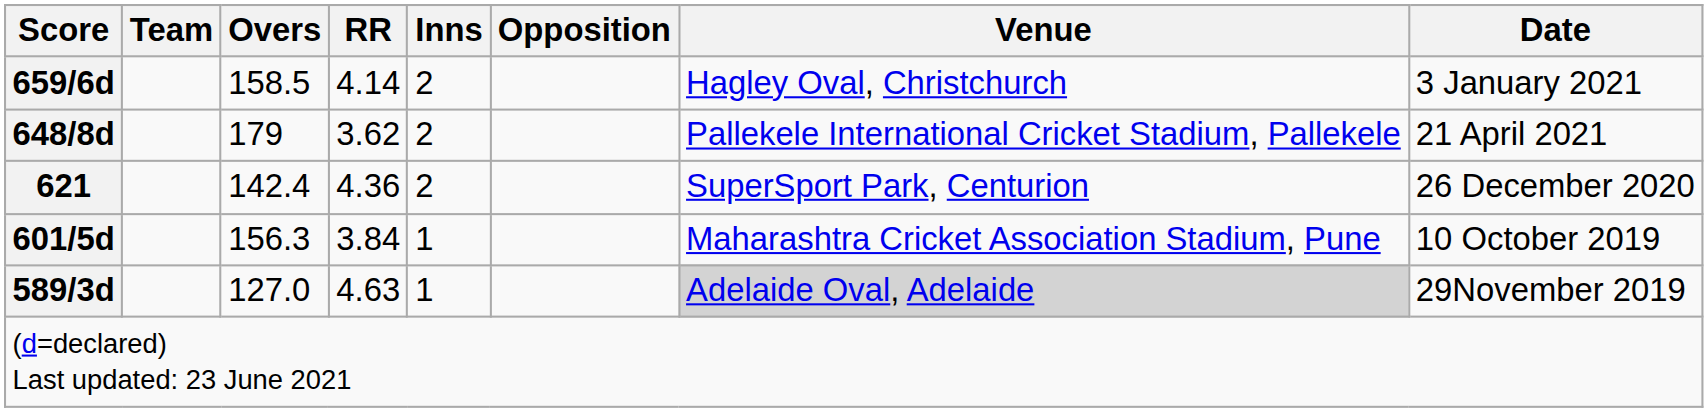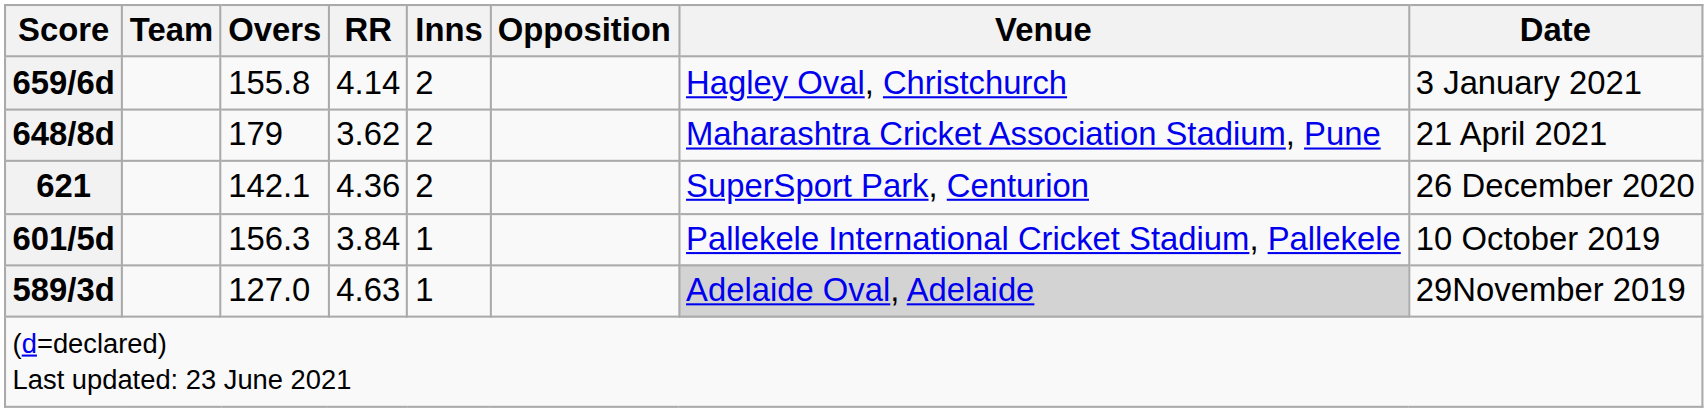 <table class="wikitable sortable">
 <tr>
 <th>Score</th>
 <th>Team</th>
 <th>Overs</th>
 <th>RR</th>
 <th>Inns</th>
 <th>Opposition</th>
 <th>Venue</th>
 <th>Date</th>
 </tr>
 <tr>
 <th>659/6d</th>
 <td></td>
-<td>158.5</td>
+<td>155.8</td>
 <td>4.14</td>
 <td>2</td>
 <td></td>
 <td><a href='#'>Hagley Oval</a>, <a href='#'>Christchurch</a></td>
 <td>3 January 2021</td>
 </tr>
 <tr>
 <th>648/8d</th>
 <td></td>
 <td>179</td>
 <td>3.62</td>
 <td>2</td>
 <td></td>
-<td><a href='#'>Pallekele International Cricket Stadium</a>, <a href='#'>Pallekele</a></td>
+<td><a href='#'>Maharashtra Cricket Association Stadium</a>, <a href='#'>Pune</a></td>
 <td>21 April 2021</td>
 </tr>
 <tr>
 <th>621</th>
 <td></td>
-<td>142.4</td>
+<td>142.1</td>
 <td>4.36</td>
 <td>2</td>
 <td></td>
 <td><a href='#'>SuperSport Park</a>, <a href='#'>Centurion</a></td>
 <td>26 December 2020</td>
 </tr>
 <tr>
 <th>601/5d</th>
 <td></td>
 <td>156.3</td>
 <td>3.84</td>
 <td>1</td>
 <td></td>
-<td><a href='#'>Maharashtra Cricket Association Stadium</a>, <a href='#'>Pune</a></td>
+<td><a href='#'>Pallekele International Cricket Stadium</a>, <a href='#'>Pallekele</a></td>
 <td>10 October 2019</td>
 </tr>
 <tr>
 <th>589/3d</th>
 <td></td>
 <td>127.0</td>
 <td>4.63</td>
 <td>1</td>
 <td></td>
 <td style="background: lightgrey;"><a href='#'>Adelaide Oval</a>, <a href='#'>Adelaide</a></td>
 <td>29November 2019</td>
 </tr>
 <tr>
 <td colspan=8><small>(<a href='#'>d</a>=declared)<br>Last updated: 23 June 2021</small></td>
 </tr>
 </table>
